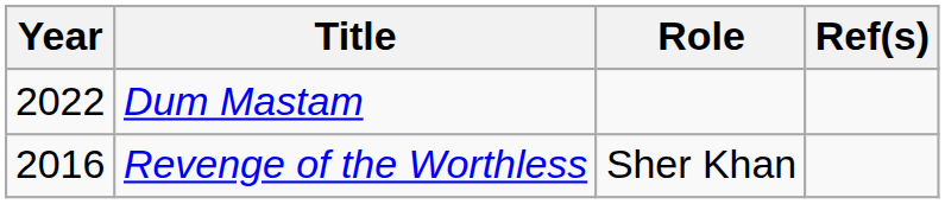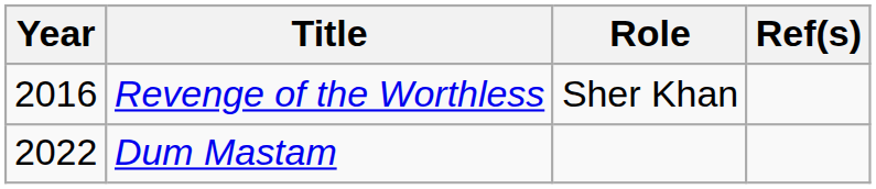 <table class="wikitable">
 <tr>
 <th>Year</th>
 <th>Title</th>
 <th>Role</th>
 <th>Ref(s)</th>
 </tr>
 <tr>
+<td>2016</td>
+<td><em><a href='#'>Revenge of the Worthless</a></em></td>
+<td>Sher Khan</td>
+<td></td>
+</tr>
+<tr>
 <td>2022</td>
 <td><em><a href='#'>Dum Mastam</a></em></td>
 <td></td>
 <td></td>
 </tr>
-<tr>
-<td>2016</td>
-<td><em><a href='#'>Revenge of the Worthless</a></em></td>
-<td>Sher Khan</td>
-<td></td>
-</tr>
 </table>
